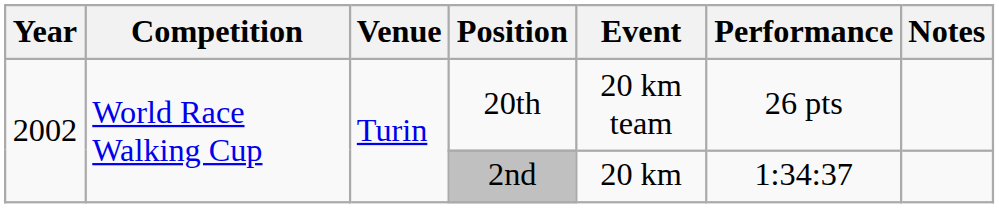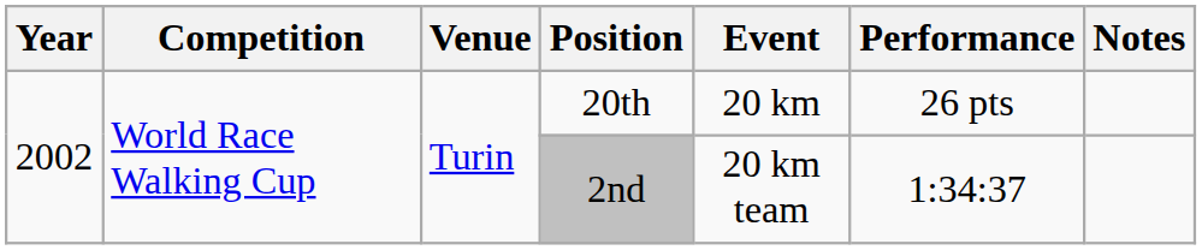 <table class="wikitable" width=50% style="font-size:90%; text-align:center;">
 <tr>
 <th>Year</th>
 <th>Competition</th>
 <th>Venue</th>
 <th>Position</th>
 <th>Event</th>
 <th>Performance</th>
 <th>Notes</th>
 </tr>
 <tr>
 <td rowspan=2>2002</td>
 <td rowspan=2 align=left><a href='#'>World Race Walking Cup</a></td>
 <td rowspan=2 align=left> <a href='#'>Turin</a></td>
 <td>20th</td>
-<td>20 km team</td>
+<td>20 km</td>
 <td>26 pts</td>
 <td></td>
 </tr>
 <tr>
 <td bgcolor=silver>2nd</td>
-<td>20 km</td>
+<td>20 km team</td>
 <td>1:34:37</td>
 <td></td>
 </tr>
 </table>
